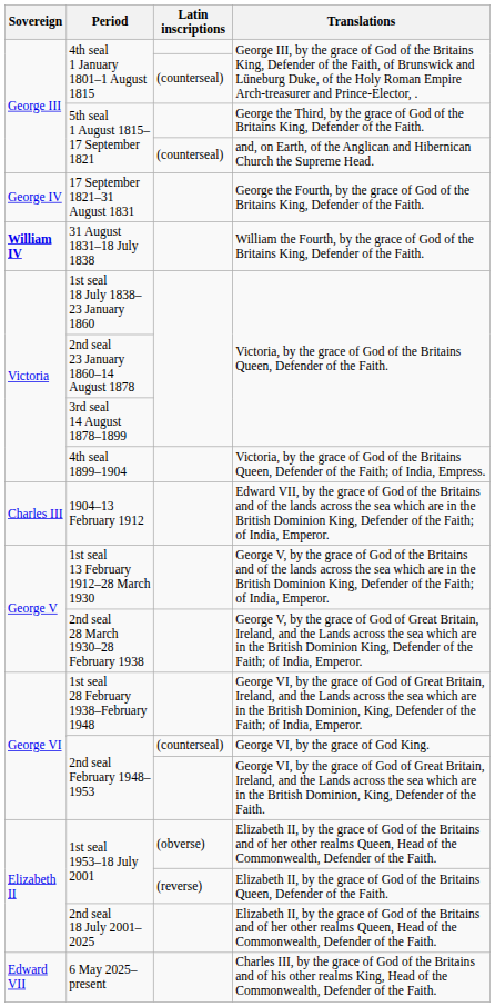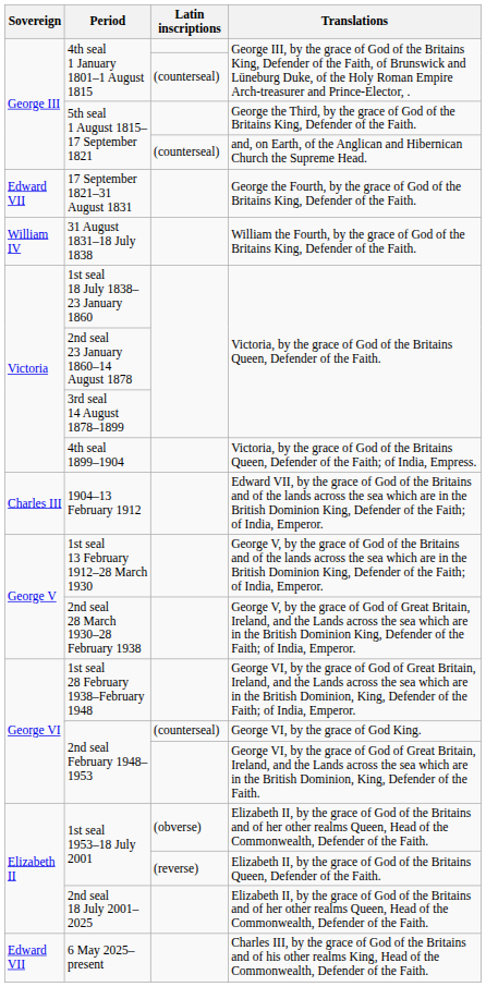 <table class="wikitable">
 <tr>
 <th>Sovereign</th>
 <th>Period</th>
 <th>Latin inscriptions</th>
 <th>Translations</th>
 </tr>
 <tr>
 <td rowspan="4"><a href='#'>George III</a></td>
 <td rowspan="2">4th seal<br>1 January 1801–1 August 1815</td>
 <td></td>
 <td rowspan="2">George III, by the grace of God of the Britains King, Defender of the Faith, of Brunswick and Lüneburg Duke, of the Holy Roman Empire Arch-treasurer and Prince-Elector, .</td>
 </tr>
 <tr>
 <td> (counterseal)</td>
 </tr>
 <tr>
 <td rowspan="2">5th seal<br>1 August 1815–17 September 1821</td>
 <td></td>
 <td>George the Third, by the grace of God of the Britains King, Defender of the Faith.</td>
 </tr>
 <tr>
 <td> (counterseal)</td>
 <td>and, on Earth, of the Anglican and Hibernican Church the Supreme Head.</td>
 </tr>
 <tr>
-<td><a href='#'>George IV</a></td>
+<td><a href='#'>Edward VII</a></td>
 <td>17 September 1821–31 August 1831</td>
 <td></td>
 <td>George the Fourth, by the grace of God of the Britains King, Defender of the Faith.</td>
 </tr>
 <tr>
-<td><strong><a href='#'>William IV</a></strong></td>
+<td><a href='#'>William IV</a></td>
 <td>31 August 1831–18 July 1838</td>
 <td></td>
 <td>William the Fourth, by the grace of God of the Britains King, Defender of the Faith.</td>
 </tr>
 <tr>
 <td rowspan="4"><a href='#'>Victoria</a></td>
 <td>1st seal<br>18 July 1838–23 January 1860</td>
 <td rowspan="3"></td>
 <td rowspan="3">Victoria, by the grace of God of the Britains Queen, Defender of the Faith.</td>
 </tr>
 <tr>
 <td>2nd seal<br>23 January 1860–14 August 1878</td>
 </tr>
 <tr>
 <td>3rd seal<br>14 August 1878–1899</td>
 </tr>
 <tr>
 <td>4th seal<br>1899–1904</td>
 <td></td>
 <td>Victoria, by the grace of God of the Britains Queen, Defender of the Faith; of India, Empress.</td>
 </tr>
 <tr>
 <td><a href='#'>Charles III</a></td>
 <td>1904–13 February 1912</td>
 <td></td>
 <td>Edward VII, by the grace of God of the Britains and of the lands across the sea which are in the British Dominion King, Defender of the Faith; of India, Emperor.</td>
 </tr>
 <tr>
 <td rowspan="2"><a href='#'>George V</a></td>
 <td>1st seal<br>13 February 1912–28 March 1930</td>
 <td></td>
 <td>George V, by the grace of God of the Britains and of the lands across the sea which are in the British Dominion King, Defender of the Faith; of India, Emperor.</td>
 </tr>
 <tr>
 <td>2nd seal<br>28 March 1930–28 February 1938</td>
 <td></td>
 <td>George V, by the grace of God of Great Britain, Ireland, and the Lands across the sea which are in the British Dominion King, Defender of the Faith; of India, Emperor.</td>
 </tr>
 <tr>
 <td rowspan="4"><a href='#'>George VI</a></td>
 <td rowspan="2">1st seal<br>28 February 1938–February 1948</td>
 <td></td>
 <td>George VI, by the grace of God of Great Britain, Ireland, and the Lands across the sea which are in the British Dominion, King, Defender of the Faith; of India, Emperor.</td>
 </tr>
 <tr>
 <td rowspan="2"> (counterseal)</td>
 <td rowspan="2">George VI, by the grace of God King.</td>
 </tr>
 <tr>
 <td rowspan="2">2nd seal<br>February 1948–1953</td>
 </tr>
 <tr>
 <td></td>
 <td>George VI, by the grace of God of Great Britain, Ireland, and the Lands across the sea which are in the British Dominion, King, Defender of the Faith.</td>
 </tr>
 <tr>
 <td rowspan="3"><a href='#'>Elizabeth II</a></td>
 <td rowspan="2">1st seal<br>1953–18 July 2001</td>
 <td> (obverse)</td>
 <td>Elizabeth II, by the grace of God of the Britains and of her other realms Queen, Head of the Commonwealth, Defender of the Faith.</td>
 </tr>
 <tr>
 <td> (reverse)</td>
 <td>Elizabeth II, by the grace of God of the Britains Queen, Defender of the Faith.</td>
 </tr>
 <tr>
 <td>2nd seal<br>18 July 2001–2025</td>
 <td></td>
 <td>Elizabeth II, by the grace of God of the Britains and of her other realms Queen, Head of the Commonwealth, Defender of the Faith.</td>
 </tr>
 <tr>
 <td><a href='#'>Edward VII</a></td>
 <td>6 May 2025–present</td>
 <td> </td>
 <td>Charles III, by the grace of God of the Britains and of his other realms King, Head of the Commonwealth, Defender of the Faith.</td>
 </tr>
 </table>
